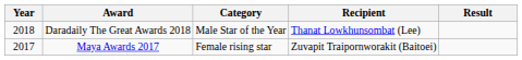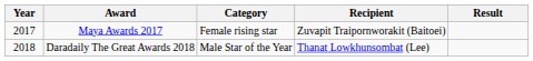 <table class="wikitable">
 <tr>
 <th width="50">Year</th>
 <th>Award</th>
 <th>Category</th>
 <th>Recipient</th>
 <th width="110">Result</th>
 </tr>
 <tr>
+<td rowspan = "1" align = "center">2017</td>
+<td rowspan = "1" align = "center"><a href='#'>Maya Awards 2017</a></td>
+<td>Female rising star</td>
+<td>Zuvapit Traipornworakit (Baitoei)</td>
+<td></td>
+</tr>
+<tr>
 <td rowspan = "1" align = "center">2018</td>
 <td rowspan = "1" align = "center">Daradaily The Great Awards 2018</td>
 <td>Male Star of the Year</td>
 <td><a href='#'>Thanat Lowkhunsombat</a> (Lee)</td>
 <td></td>
 </tr>
-<tr>
-<td rowspan = "1" align = "center">2017</td>
-<td rowspan = "1" align = "center"><a href='#'>Maya Awards 2017</a></td>
-<td>Female rising star</td>
-<td>Zuvapit Traipornworakit (Baitoei)</td>
-<td></td>
-</tr>
 </table>
